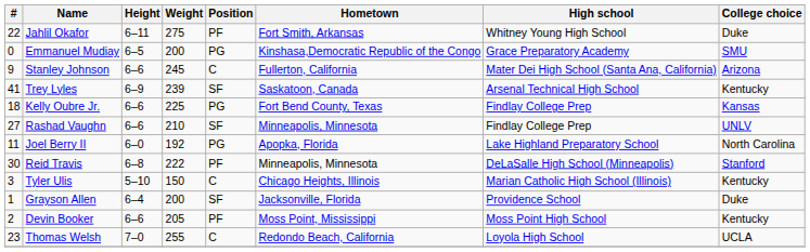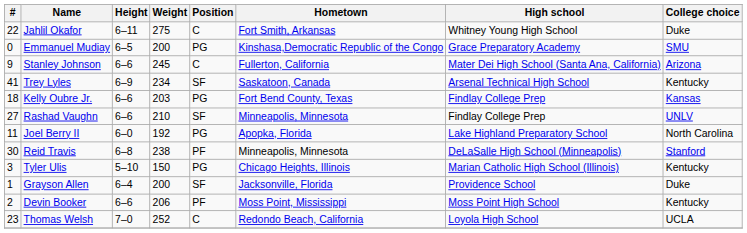 <table class="wikitable sortable" style="font-size: 75%" style="width: 75%">
 <tr>
 <th>#</th>
 <th>Name</th>
 <th>Height</th>
 <th>Weight</th>
 <th>Position</th>
 <th>Hometown</th>
 <th>High school</th>
 <th>College choice</th>
 </tr>
 <tr>
 <td>22</td>
 <td><a href='#'>Jahlil Okafor</a></td>
 <td>6–11</td>
 <td>275</td>
-<td>PF</td>
+<td>C</td>
 <td><a href='#'>Fort Smith, Arkansas</a></td>
 <td>Whitney Young High School</td>
 <td>Duke</td>
 </tr>
 <tr>
 <td>0</td>
 <td><a href='#'>Emmanuel Mudiay</a></td>
 <td>6–5</td>
 <td>200</td>
 <td>PG</td>
 <td><a href='#'>Kinshasa,Democratic Republic of the Congo</a></td>
 <td><a href='#'>Grace Preparatory Academy</a></td>
 <td><a href='#'>SMU</a></td>
 </tr>
 <tr>
 <td>9</td>
 <td><a href='#'>Stanley Johnson</a></td>
 <td>6–6</td>
 <td>245</td>
 <td>C</td>
 <td><a href='#'>Fullerton, California</a></td>
 <td><a href='#'>Mater Dei High School (Santa Ana, California)</a></td>
 <td><a href='#'>Arizona</a></td>
 </tr>
 <tr>
 <td>41</td>
 <td><a href='#'>Trey Lyles</a></td>
 <td>6–9</td>
-<td>239</td>
+<td>234</td>
 <td>SF</td>
 <td><a href='#'>Saskatoon, Canada</a></td>
 <td><a href='#'>Arsenal Technical High School</a></td>
 <td>Kentucky</td>
 </tr>
 <tr>
 <td>18</td>
 <td><a href='#'>Kelly Oubre Jr.</a></td>
 <td>6–6</td>
-<td>225</td>
+<td>203</td>
 <td>PG</td>
 <td><a href='#'>Fort Bend County, Texas</a></td>
 <td><a href='#'>Findlay College Prep</a></td>
 <td><a href='#'>Kansas</a></td>
 </tr>
 <tr>
 <td>27</td>
 <td><a href='#'>Rashad Vaughn</a></td>
 <td>6–6</td>
 <td>210</td>
 <td>SF</td>
 <td><a href='#'>Minneapolis, Minnesota</a></td>
 <td>Findlay College Prep</td>
 <td><a href='#'>UNLV</a></td>
 </tr>
 <tr>
 <td>11</td>
 <td><a href='#'>Joel Berry II</a></td>
 <td>6–0</td>
 <td>192</td>
 <td>PG</td>
 <td><a href='#'>Apopka, Florida</a></td>
 <td><a href='#'>Lake Highland Preparatory School</a></td>
 <td>North Carolina</td>
 </tr>
 <tr>
 <td>30</td>
 <td><a href='#'>Reid Travis</a></td>
 <td>6–8</td>
-<td>222</td>
+<td>238</td>
 <td>PF</td>
 <td>Minneapolis, Minnesota</td>
 <td><a href='#'>DeLaSalle High School (Minneapolis)</a></td>
 <td><a href='#'>Stanford</a></td>
 </tr>
 <tr>
 <td>3</td>
 <td><a href='#'>Tyler Ulis</a></td>
 <td>5–10</td>
 <td>150</td>
-<td>C</td>
+<td>PG</td>
 <td><a href='#'>Chicago Heights, Illinois</a></td>
 <td><a href='#'>Marian Catholic High School (Illinois)</a></td>
 <td>Kentucky</td>
 </tr>
 <tr>
 <td>1</td>
 <td><a href='#'>Grayson Allen</a></td>
 <td>6–4</td>
 <td>200</td>
 <td>SF</td>
 <td><a href='#'>Jacksonville, Florida</a></td>
 <td><a href='#'>Providence School</a></td>
 <td>Duke</td>
 </tr>
 <tr>
 <td>2</td>
 <td><a href='#'>Devin Booker</a></td>
 <td>6–6</td>
-<td>205</td>
+<td>206</td>
 <td>PF</td>
 <td><a href='#'>Moss Point, Mississippi</a></td>
 <td><a href='#'>Moss Point High School</a></td>
 <td>Kentucky</td>
 </tr>
 <tr>
 <td>23</td>
 <td><a href='#'>Thomas Welsh</a></td>
 <td>7–0</td>
-<td>255</td>
+<td>252</td>
 <td>C</td>
 <td><a href='#'>Redondo Beach, California</a></td>
 <td><a href='#'>Loyola High School</a></td>
 <td>UCLA</td>
 </tr>
 <tr>
 </tr>
 </table>
